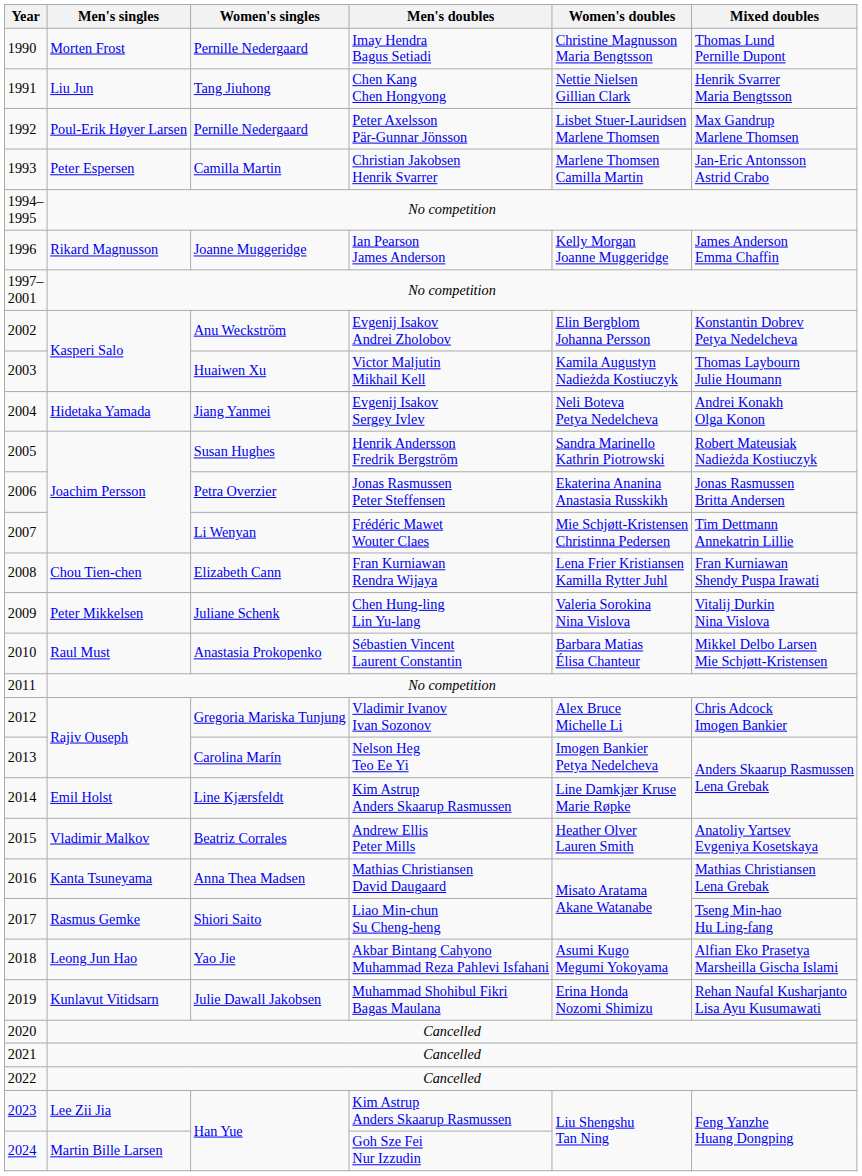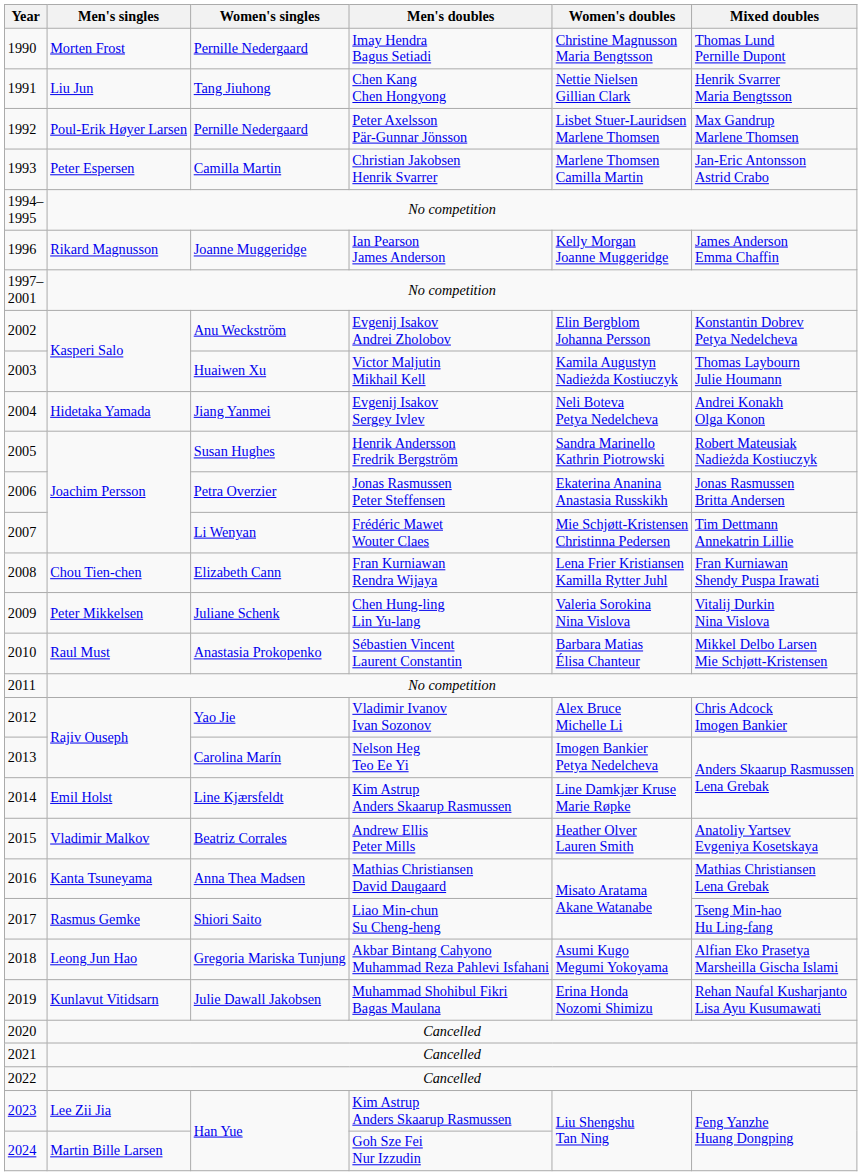 <table class=wikitable style="font-size:90%;">
 <tr>
 <th>Year</th>
 <th>Men's singles</th>
 <th>Women's singles</th>
 <th>Men's doubles</th>
 <th>Women's doubles</th>
 <th>Mixed doubles</th>
 </tr>
 <tr>
 <td>1990</td>
 <td> <a href='#'>Morten Frost</a></td>
 <td> <a href='#'>Pernille Nedergaard</a></td>
 <td> <a href='#'>Imay Hendra</a><br> <a href='#'>Bagus Setiadi</a></td>
 <td> <a href='#'>Christine Magnusson</a><br> <a href='#'>Maria Bengtsson</a></td>
 <td> <a href='#'>Thomas Lund</a><br> <a href='#'>Pernille Dupont</a></td>
 </tr>
 <tr>
 <td>1991</td>
 <td> <a href='#'>Liu Jun</a></td>
 <td> <a href='#'>Tang Jiuhong</a></td>
 <td> <a href='#'>Chen Kang</a><br> <a href='#'>Chen Hongyong</a></td>
 <td> <a href='#'>Nettie Nielsen</a><br> <a href='#'>Gillian Clark</a></td>
 <td> <a href='#'>Henrik Svarrer</a><br> <a href='#'>Maria Bengtsson</a></td>
 </tr>
 <tr>
 <td>1992</td>
 <td> <a href='#'>Poul-Erik Høyer Larsen</a></td>
 <td> <a href='#'>Pernille Nedergaard</a></td>
 <td> <a href='#'>Peter Axelsson</a><br> <a href='#'>Pär-Gunnar Jönsson</a></td>
 <td> <a href='#'>Lisbet Stuer-Lauridsen</a><br> <a href='#'>Marlene Thomsen</a></td>
 <td> <a href='#'>Max Gandrup</a><br> <a href='#'>Marlene Thomsen</a></td>
 </tr>
 <tr>
 <td>1993</td>
 <td> <a href='#'>Peter Espersen</a></td>
 <td> <a href='#'>Camilla Martin</a></td>
 <td> <a href='#'>Christian Jakobsen</a><br> <a href='#'>Henrik Svarrer</a></td>
 <td> <a href='#'>Marlene Thomsen</a><br> <a href='#'>Camilla Martin</a></td>
 <td> <a href='#'>Jan-Eric Antonsson</a><br> <a href='#'>Astrid Crabo</a></td>
 </tr>
 <tr>
 <td>1994–<br>1995</td>
 <td colspan=5 align=center><em>No competition</em></td>
 </tr>
 <tr>
 <td>1996</td>
 <td> <a href='#'>Rikard Magnusson</a></td>
 <td> <a href='#'>Joanne Muggeridge</a></td>
 <td> <a href='#'>Ian Pearson</a><br> <a href='#'>James Anderson</a></td>
 <td> <a href='#'>Kelly Morgan</a><br> <a href='#'>Joanne Muggeridge</a></td>
 <td> <a href='#'>James Anderson</a><br> <a href='#'>Emma Chaffin</a></td>
 </tr>
 <tr>
 <td>1997–<br>2001</td>
 <td colspan=5 align=center><em>No competition</em></td>
 </tr>
 <tr>
 <td>2002</td>
 <td rowspan=2> <a href='#'>Kasperi Salo</a></td>
 <td> <a href='#'>Anu Weckström</a></td>
 <td> <a href='#'>Evgenij Isakov</a><br> <a href='#'>Andrei Zholobov</a></td>
 <td> <a href='#'>Elin Bergblom</a><br> <a href='#'>Johanna Persson</a></td>
 <td> <a href='#'>Konstantin Dobrev</a><br> <a href='#'>Petya Nedelcheva</a></td>
 </tr>
 <tr>
 <td>2003</td>
 <td> <a href='#'>Huaiwen Xu</a></td>
 <td> <a href='#'>Victor Maljutin</a><br> <a href='#'>Mikhail Kell</a></td>
 <td> <a href='#'>Kamila Augustyn</a><br> <a href='#'>Nadieżda Kostiuczyk</a></td>
 <td> <a href='#'>Thomas Laybourn</a><br> <a href='#'>Julie Houmann</a></td>
 </tr>
 <tr>
 <td>2004</td>
 <td> <a href='#'>Hidetaka Yamada</a></td>
 <td> <a href='#'>Jiang Yanmei</a></td>
 <td> <a href='#'>Evgenij Isakov</a><br> <a href='#'>Sergey Ivlev</a></td>
 <td> <a href='#'>Neli Boteva</a><br> <a href='#'>Petya Nedelcheva</a></td>
 <td> <a href='#'>Andrei Konakh</a><br> <a href='#'>Olga Konon</a></td>
 </tr>
 <tr>
 <td>2005</td>
 <td rowspan=3> <a href='#'>Joachim Persson</a></td>
 <td> <a href='#'>Susan Hughes</a></td>
 <td> <a href='#'>Henrik Andersson</a><br> <a href='#'>Fredrik Bergström</a></td>
 <td> <a href='#'>Sandra Marinello</a><br> <a href='#'>Kathrin Piotrowski</a></td>
 <td> <a href='#'>Robert Mateusiak</a><br> <a href='#'>Nadieżda Kostiuczyk</a></td>
 </tr>
 <tr>
 <td>2006</td>
 <td> <a href='#'>Petra Overzier</a></td>
 <td> <a href='#'>Jonas Rasmussen</a><br> <a href='#'>Peter Steffensen</a></td>
 <td> <a href='#'>Ekaterina Ananina</a><br> <a href='#'>Anastasia Russkikh</a></td>
 <td> <a href='#'>Jonas Rasmussen</a><br> <a href='#'>Britta Andersen</a></td>
 </tr>
 <tr>
 <td>2007</td>
 <td> <a href='#'>Li Wenyan</a></td>
 <td> <a href='#'>Frédéric Mawet</a><br> <a href='#'>Wouter Claes</a></td>
 <td> <a href='#'>Mie Schjøtt-Kristensen</a><br> <a href='#'>Christinna Pedersen</a></td>
 <td> <a href='#'>Tim Dettmann</a><br> <a href='#'>Annekatrin Lillie</a></td>
 </tr>
 <tr>
 <td>2008</td>
 <td> <a href='#'>Chou Tien-chen</a></td>
 <td> <a href='#'>Elizabeth Cann</a></td>
 <td> <a href='#'>Fran Kurniawan</a><br> <a href='#'>Rendra Wijaya</a></td>
 <td> <a href='#'>Lena Frier Kristiansen</a><br> <a href='#'>Kamilla Rytter Juhl</a></td>
 <td> <a href='#'>Fran Kurniawan</a><br> <a href='#'>Shendy Puspa Irawati</a></td>
 </tr>
 <tr>
 <td>2009</td>
 <td> <a href='#'>Peter Mikkelsen</a></td>
 <td> <a href='#'>Juliane Schenk</a></td>
 <td> <a href='#'>Chen Hung-ling</a><br> <a href='#'>Lin Yu-lang</a></td>
 <td> <a href='#'>Valeria Sorokina</a><br> <a href='#'>Nina Vislova</a></td>
 <td> <a href='#'>Vitalij Durkin</a><br> <a href='#'>Nina Vislova</a></td>
 </tr>
 <tr>
 <td>2010</td>
 <td> <a href='#'>Raul Must</a></td>
 <td> <a href='#'>Anastasia Prokopenko</a></td>
 <td> <a href='#'>Sébastien Vincent</a><br> <a href='#'>Laurent Constantin</a></td>
 <td> <a href='#'>Barbara Matias</a><br> <a href='#'>Élisa Chanteur</a></td>
 <td> <a href='#'>Mikkel Delbo Larsen</a><br> <a href='#'>Mie Schjøtt-Kristensen</a></td>
 </tr>
 <tr>
 <td>2011</td>
 <td colspan=5 align=center><em>No competition</em></td>
 </tr>
 <tr>
 <td>2012</td>
 <td rowspan=2> <a href='#'>Rajiv Ouseph</a></td>
-<td> <a href='#'>Gregoria Mariska Tunjung</a></td>
+<td> <a href='#'>Yao Jie</a></td>
 <td> <a href='#'>Vladimir Ivanov</a><br> <a href='#'>Ivan Sozonov</a></td>
 <td> <a href='#'>Alex Bruce</a><br> <a href='#'>Michelle Li</a></td>
 <td> <a href='#'>Chris Adcock</a><br> <a href='#'>Imogen Bankier</a></td>
 </tr>
 <tr>
 <td>2013</td>
 <td> <a href='#'>Carolina Marín</a></td>
 <td> <a href='#'>Nelson Heg</a><br> <a href='#'>Teo Ee Yi</a></td>
 <td> <a href='#'>Imogen Bankier</a><br> <a href='#'>Petya Nedelcheva</a></td>
 <td rowspan=2> <a href='#'>Anders Skaarup Rasmussen</a><br> <a href='#'>Lena Grebak</a></td>
 </tr>
 <tr>
 <td>2014</td>
 <td> <a href='#'>Emil Holst</a></td>
 <td> <a href='#'>Line Kjærsfeldt</a></td>
 <td> <a href='#'>Kim Astrup</a><br> <a href='#'>Anders Skaarup Rasmussen</a></td>
 <td> <a href='#'>Line Damkjær Kruse</a><br> <a href='#'>Marie Røpke</a></td>
 </tr>
 <tr>
 <td>2015</td>
 <td> <a href='#'>Vladimir Malkov</a></td>
 <td> <a href='#'>Beatriz Corrales</a></td>
 <td> <a href='#'>Andrew Ellis</a><br> <a href='#'>Peter Mills</a></td>
 <td> <a href='#'>Heather Olver</a><br> <a href='#'>Lauren Smith</a></td>
 <td> <a href='#'>Anatoliy Yartsev</a><br> <a href='#'>Evgeniya Kosetskaya</a></td>
 </tr>
 <tr>
 <td>2016</td>
 <td> <a href='#'>Kanta Tsuneyama</a></td>
 <td> <a href='#'>Anna Thea Madsen</a></td>
 <td> <a href='#'>Mathias Christiansen</a><br> <a href='#'>David Daugaard</a></td>
 <td rowspan=2> <a href='#'>Misato Aratama</a><br> <a href='#'>Akane Watanabe</a></td>
 <td> <a href='#'>Mathias Christiansen</a><br> <a href='#'>Lena Grebak</a></td>
 </tr>
 <tr>
 <td>2017</td>
 <td> <a href='#'>Rasmus Gemke</a></td>
 <td> <a href='#'>Shiori Saito</a></td>
 <td> <a href='#'>Liao Min-chun</a><br> <a href='#'>Su Cheng-heng</a></td>
 <td> <a href='#'>Tseng Min-hao</a><br> <a href='#'>Hu Ling-fang</a></td>
 </tr>
 <tr>
 <td>2018</td>
 <td> <a href='#'>Leong Jun Hao</a></td>
-<td> <a href='#'>Yao Jie</a></td>
+<td> <a href='#'>Gregoria Mariska Tunjung</a></td>
 <td> <a href='#'>Akbar Bintang Cahyono</a><br> <a href='#'>Muhammad Reza Pahlevi Isfahani</a></td>
 <td> <a href='#'>Asumi Kugo</a><br> <a href='#'>Megumi Yokoyama</a></td>
 <td> <a href='#'>Alfian Eko Prasetya</a><br> <a href='#'>Marsheilla Gischa Islami</a></td>
 </tr>
 <tr>
 <td>2019</td>
 <td> <a href='#'>Kunlavut Vitidsarn</a></td>
 <td> <a href='#'>Julie Dawall Jakobsen</a></td>
 <td> <a href='#'>Muhammad Shohibul Fikri</a><br> <a href='#'>Bagas Maulana</a></td>
 <td> <a href='#'>Erina Honda</a> <br> <a href='#'>Nozomi Shimizu</a></td>
 <td> <a href='#'>Rehan Naufal Kusharjanto</a> <br> <a href='#'>Lisa Ayu Kusumawati</a></td>
 </tr>
 <tr>
 <td>2020</td>
 <td colspan="5" align="center"><em>Cancelled</em></td>
 </tr>
 <tr>
 <td>2021</td>
 <td colspan="5" align="center"><em>Cancelled</em></td>
 </tr>
 <tr>
 <td>2022</td>
 <td colspan="5" align="center"><em>Cancelled</em></td>
 </tr>
 <tr>
 <td><a href='#'>2023</a></td>
 <td> <a href='#'>Lee Zii Jia</a></td>
 <td rowspan=2> <a href='#'>Han Yue</a></td>
 <td> <a href='#'>Kim Astrup</a><br> <a href='#'>Anders Skaarup Rasmussen</a></td>
 <td rowspan=2> <a href='#'>Liu Shengshu</a><br> <a href='#'>Tan Ning</a></td>
 <td rowspan=2> <a href='#'>Feng Yanzhe</a><br> <a href='#'>Huang Dongping</a></td>
 </tr>
 <tr>
 <td><a href='#'>2024</a></td>
 <td> <a href='#'>Martin Bille Larsen</a></td>
 <td> <a href='#'>Goh Sze Fei</a><br> <a href='#'>Nur Izzudin</a></td>
 </tr>
 </table>
